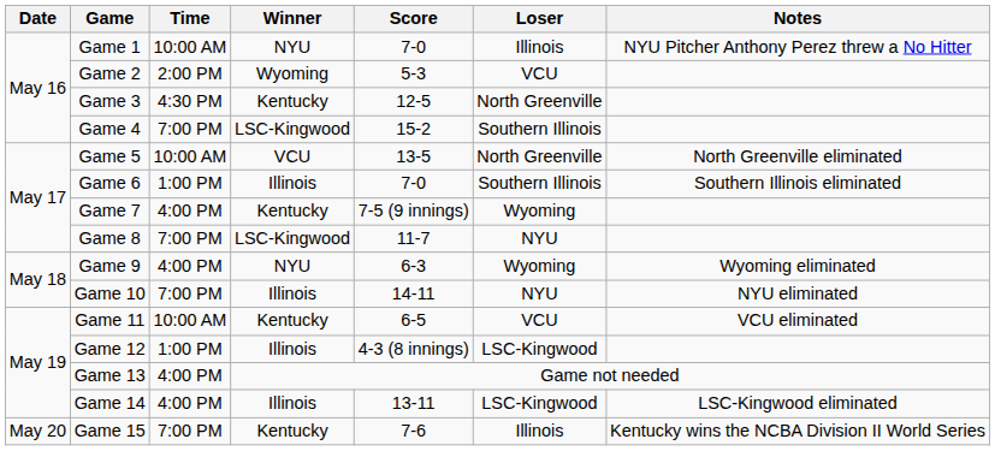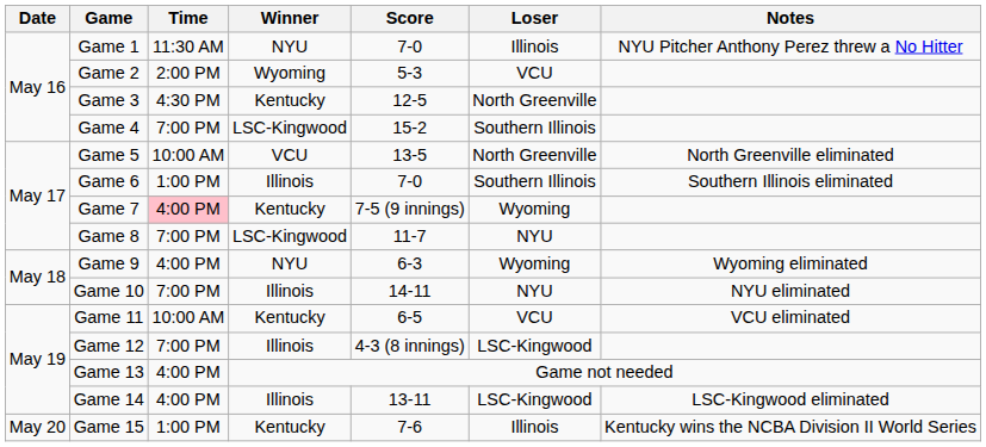 <table class="wikitable">
 <tr align="center">
 <th>Date</th>
 <th>Game</th>
 <th>Time</th>
 <th>Winner</th>
 <th>Score</th>
 <th>Loser</th>
 <th>Notes</th>
 </tr>
 <tr align="center">
 <td rowspan=4>May 16</td>
 <td>Game 1</td>
-<td>10:00 AM</td>
+<td>11:30 AM</td>
 <td>NYU</td>
 <td>7-0</td>
 <td>Illinois</td>
 <td>NYU Pitcher Anthony Perez threw a <a href='#'>No Hitter</a></td>
 </tr>
 <tr align="center">
 <td>Game 2</td>
 <td>2:00 PM</td>
 <td>Wyoming</td>
 <td>5-3</td>
 <td>VCU</td>
 <td></td>
 </tr>
 <tr align="center">
 <td>Game 3</td>
 <td>4:30 PM</td>
 <td>Kentucky</td>
 <td>12-5</td>
 <td>North Greenville</td>
 <td></td>
 </tr>
 <tr align="center">
 <td>Game 4</td>
 <td>7:00 PM</td>
 <td>LSC-Kingwood</td>
 <td>15-2</td>
 <td>Southern Illinois</td>
 <td></td>
 </tr>
 <tr align="center">
 <td rowspan=4>May 17</td>
 <td>Game 5</td>
 <td>10:00 AM</td>
 <td>VCU</td>
 <td>13-5</td>
 <td>North Greenville</td>
 <td>North Greenville eliminated</td>
 </tr>
 <tr align="center">
 <td>Game 6</td>
 <td>1:00 PM</td>
 <td>Illinois</td>
 <td>7-0</td>
 <td>Southern Illinois</td>
 <td>Southern Illinois eliminated</td>
 </tr>
 <tr align="center">
 <td>Game 7</td>
-<td>4:00 PM</td>
+<td style="background: pink;">4:00 PM</td>
 <td>Kentucky</td>
 <td>7-5 (9 innings)</td>
 <td>Wyoming</td>
 <td></td>
 </tr>
 <tr align="center">
 <td>Game 8</td>
 <td>7:00 PM</td>
 <td>LSC-Kingwood</td>
 <td>11-7</td>
 <td>NYU</td>
 <td></td>
 </tr>
 <tr align="center">
 <td rowspan=2>May 18</td>
 <td>Game 9</td>
 <td>4:00 PM</td>
 <td>NYU</td>
 <td>6-3</td>
 <td>Wyoming</td>
 <td>Wyoming eliminated</td>
 </tr>
 <tr align="center">
 <td>Game 10</td>
 <td>7:00 PM</td>
 <td>Illinois</td>
 <td>14-11</td>
 <td>NYU</td>
 <td>NYU eliminated</td>
 </tr>
 <tr align="center">
 <td rowspan=4>May 19</td>
 <td>Game 11</td>
 <td>10:00 AM</td>
 <td>Kentucky</td>
 <td>6-5</td>
 <td>VCU</td>
 <td>VCU eliminated</td>
 </tr>
 <tr align="center">
 <td>Game 12</td>
-<td>1:00 PM</td>
+<td>7:00 PM</td>
 <td>Illinois</td>
 <td>4-3 (8 innings)</td>
 <td>LSC-Kingwood</td>
 <td></td>
 </tr>
 <tr align="center">
 <td>Game 13</td>
 <td>4:00 PM</td>
 <td colspan=4>Game not needed</td>
 </tr>
 <tr align="center">
 <td>Game 14</td>
 <td>4:00 PM</td>
 <td>Illinois</td>
 <td>13-11</td>
 <td>LSC-Kingwood</td>
 <td>LSC-Kingwood eliminated</td>
 </tr>
 <tr align="center">
 <td>May 20</td>
 <td>Game 15</td>
-<td>7:00 PM</td>
+<td>1:00 PM</td>
 <td>Kentucky</td>
 <td>7-6</td>
 <td>Illinois</td>
 <td>Kentucky wins the NCBA Division II World Series</td>
 </tr>
 </table>
